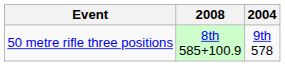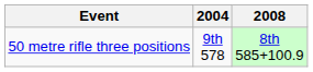 <table class="wikitable" style="text-align: center;">
 <tr>
 <th>Event</th>
+<th>2004</th>
 <th>2008</th>
-<th>2004</th>
 </tr>
 <tr>
 <td align="left"><a href='#'>50 metre rifle three positions</a></td>
+<td><a href='#'>9th</a><br>578</td>
 <td style="background: #ccffcc"><a href='#'>8th</a><br>585+100.9</td>
-<td><a href='#'>9th</a><br>578</td>
 </tr>
 </table>
